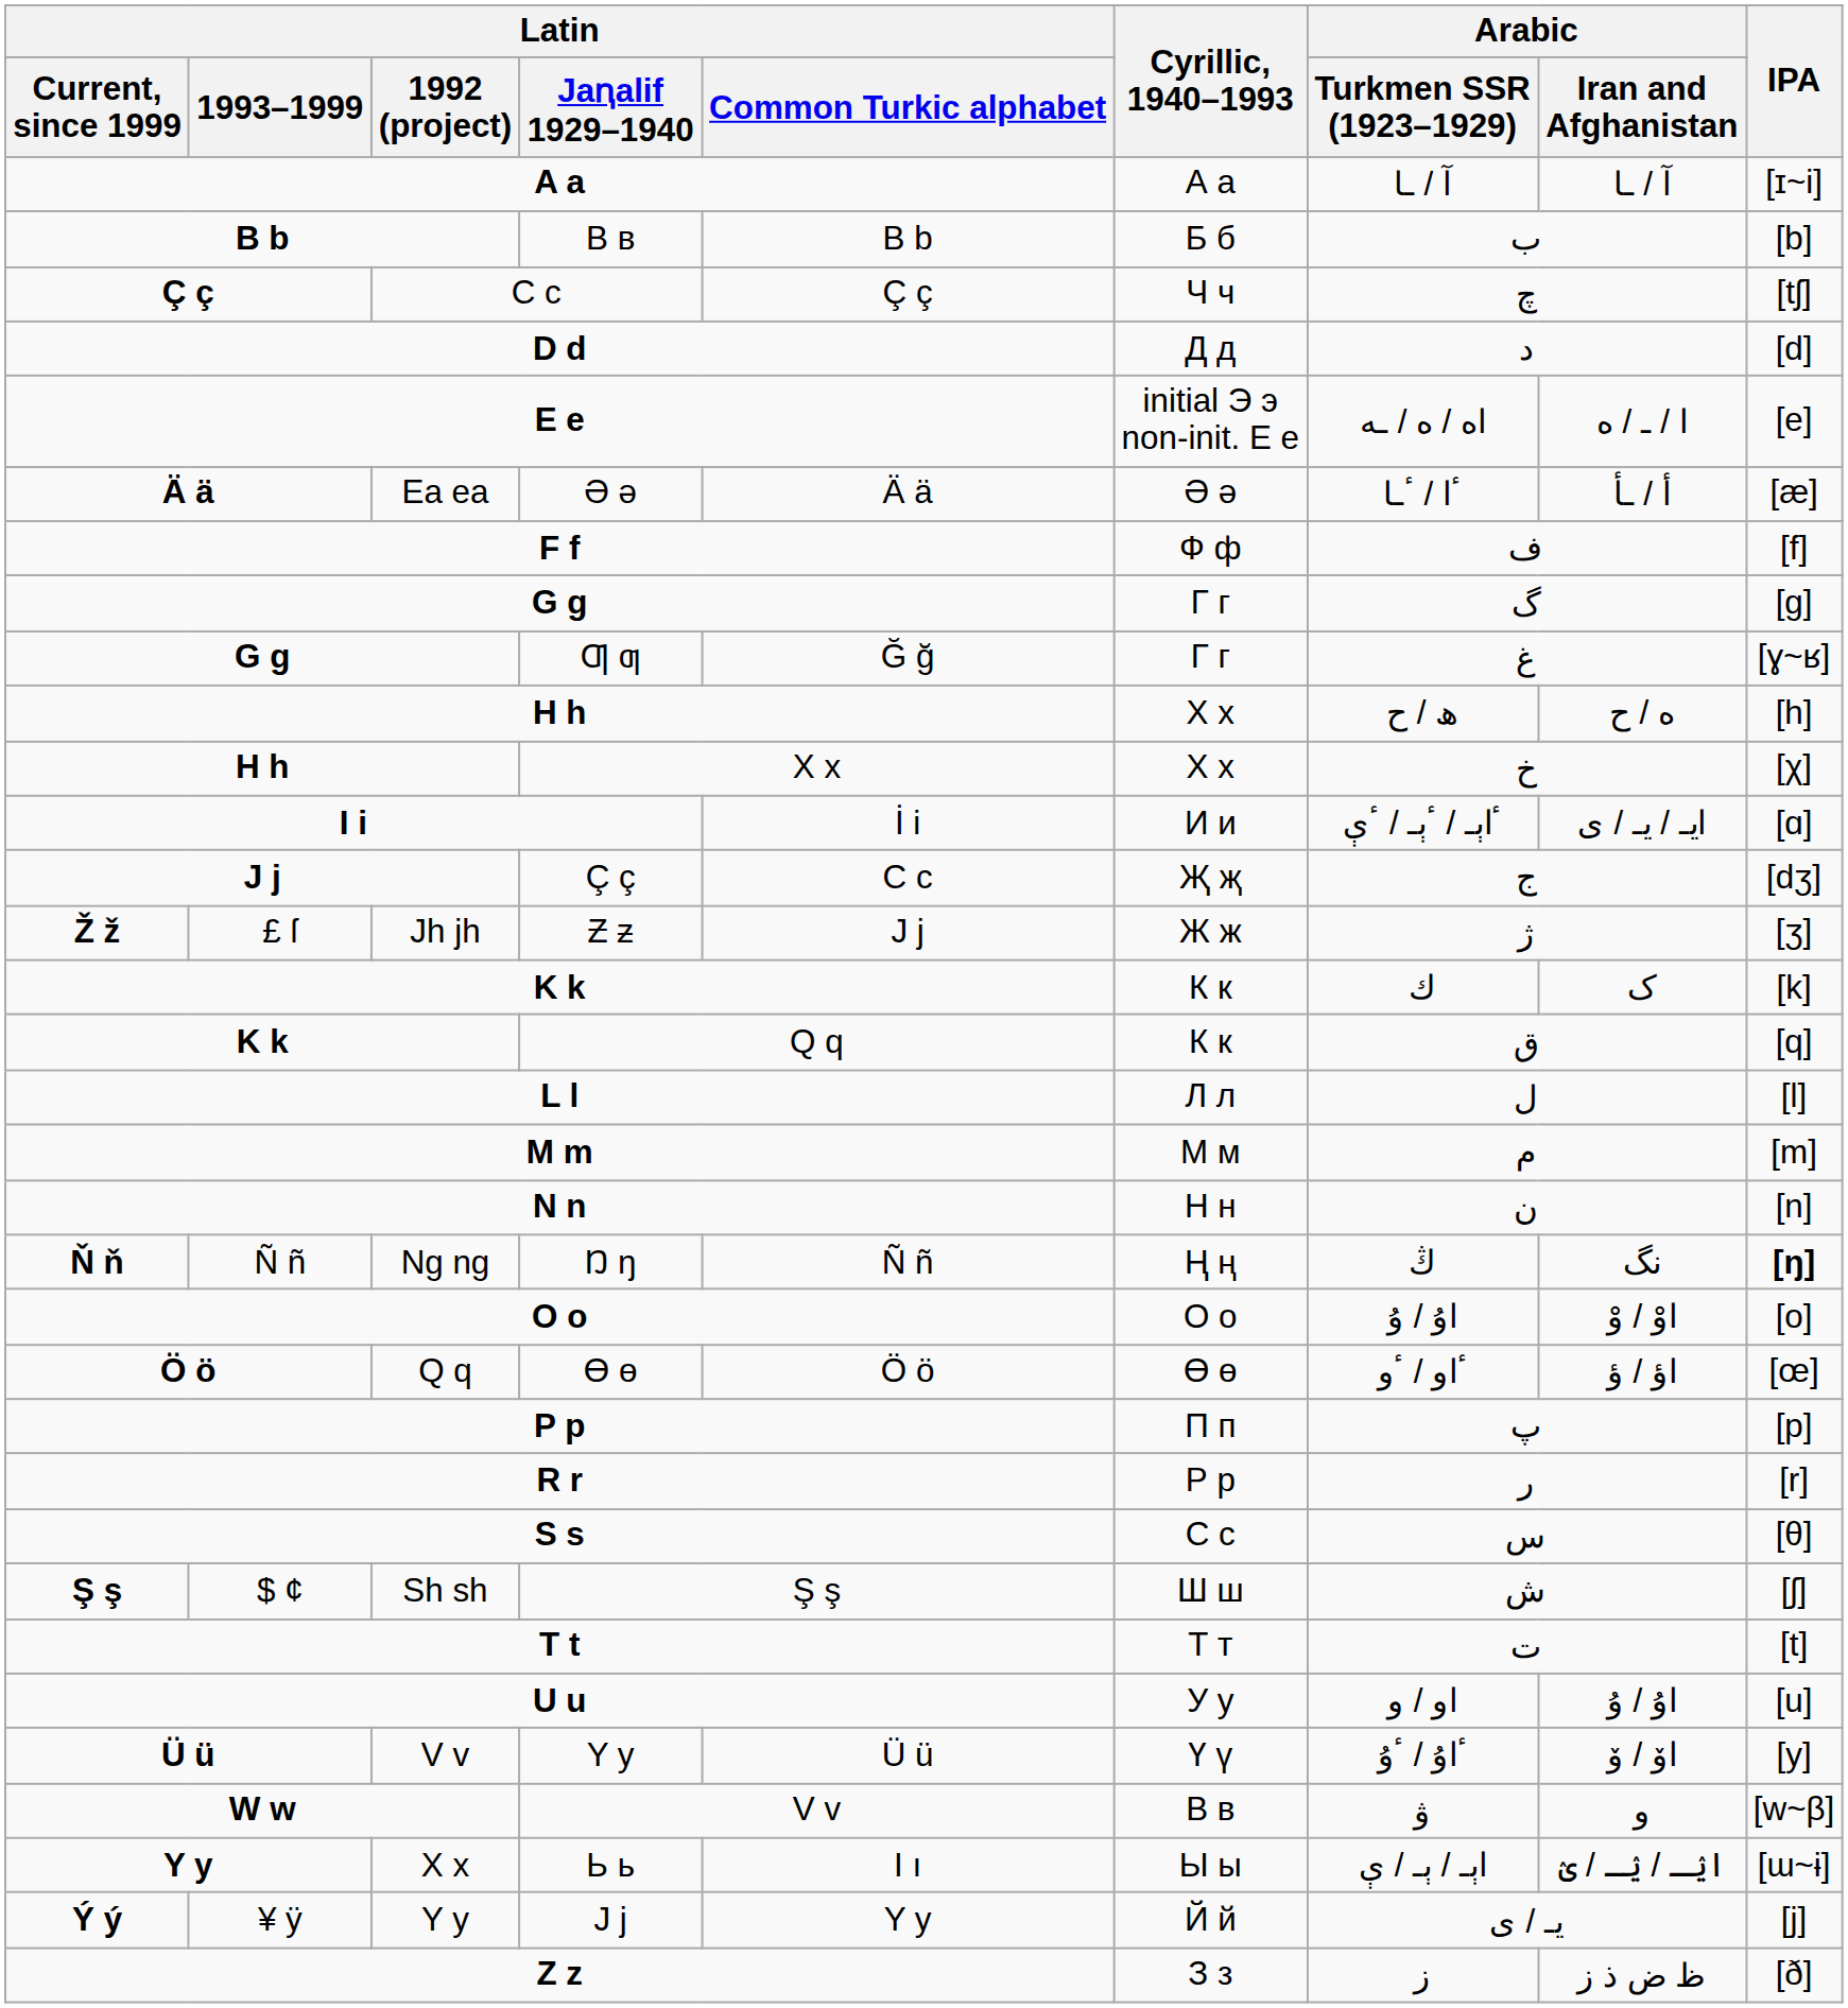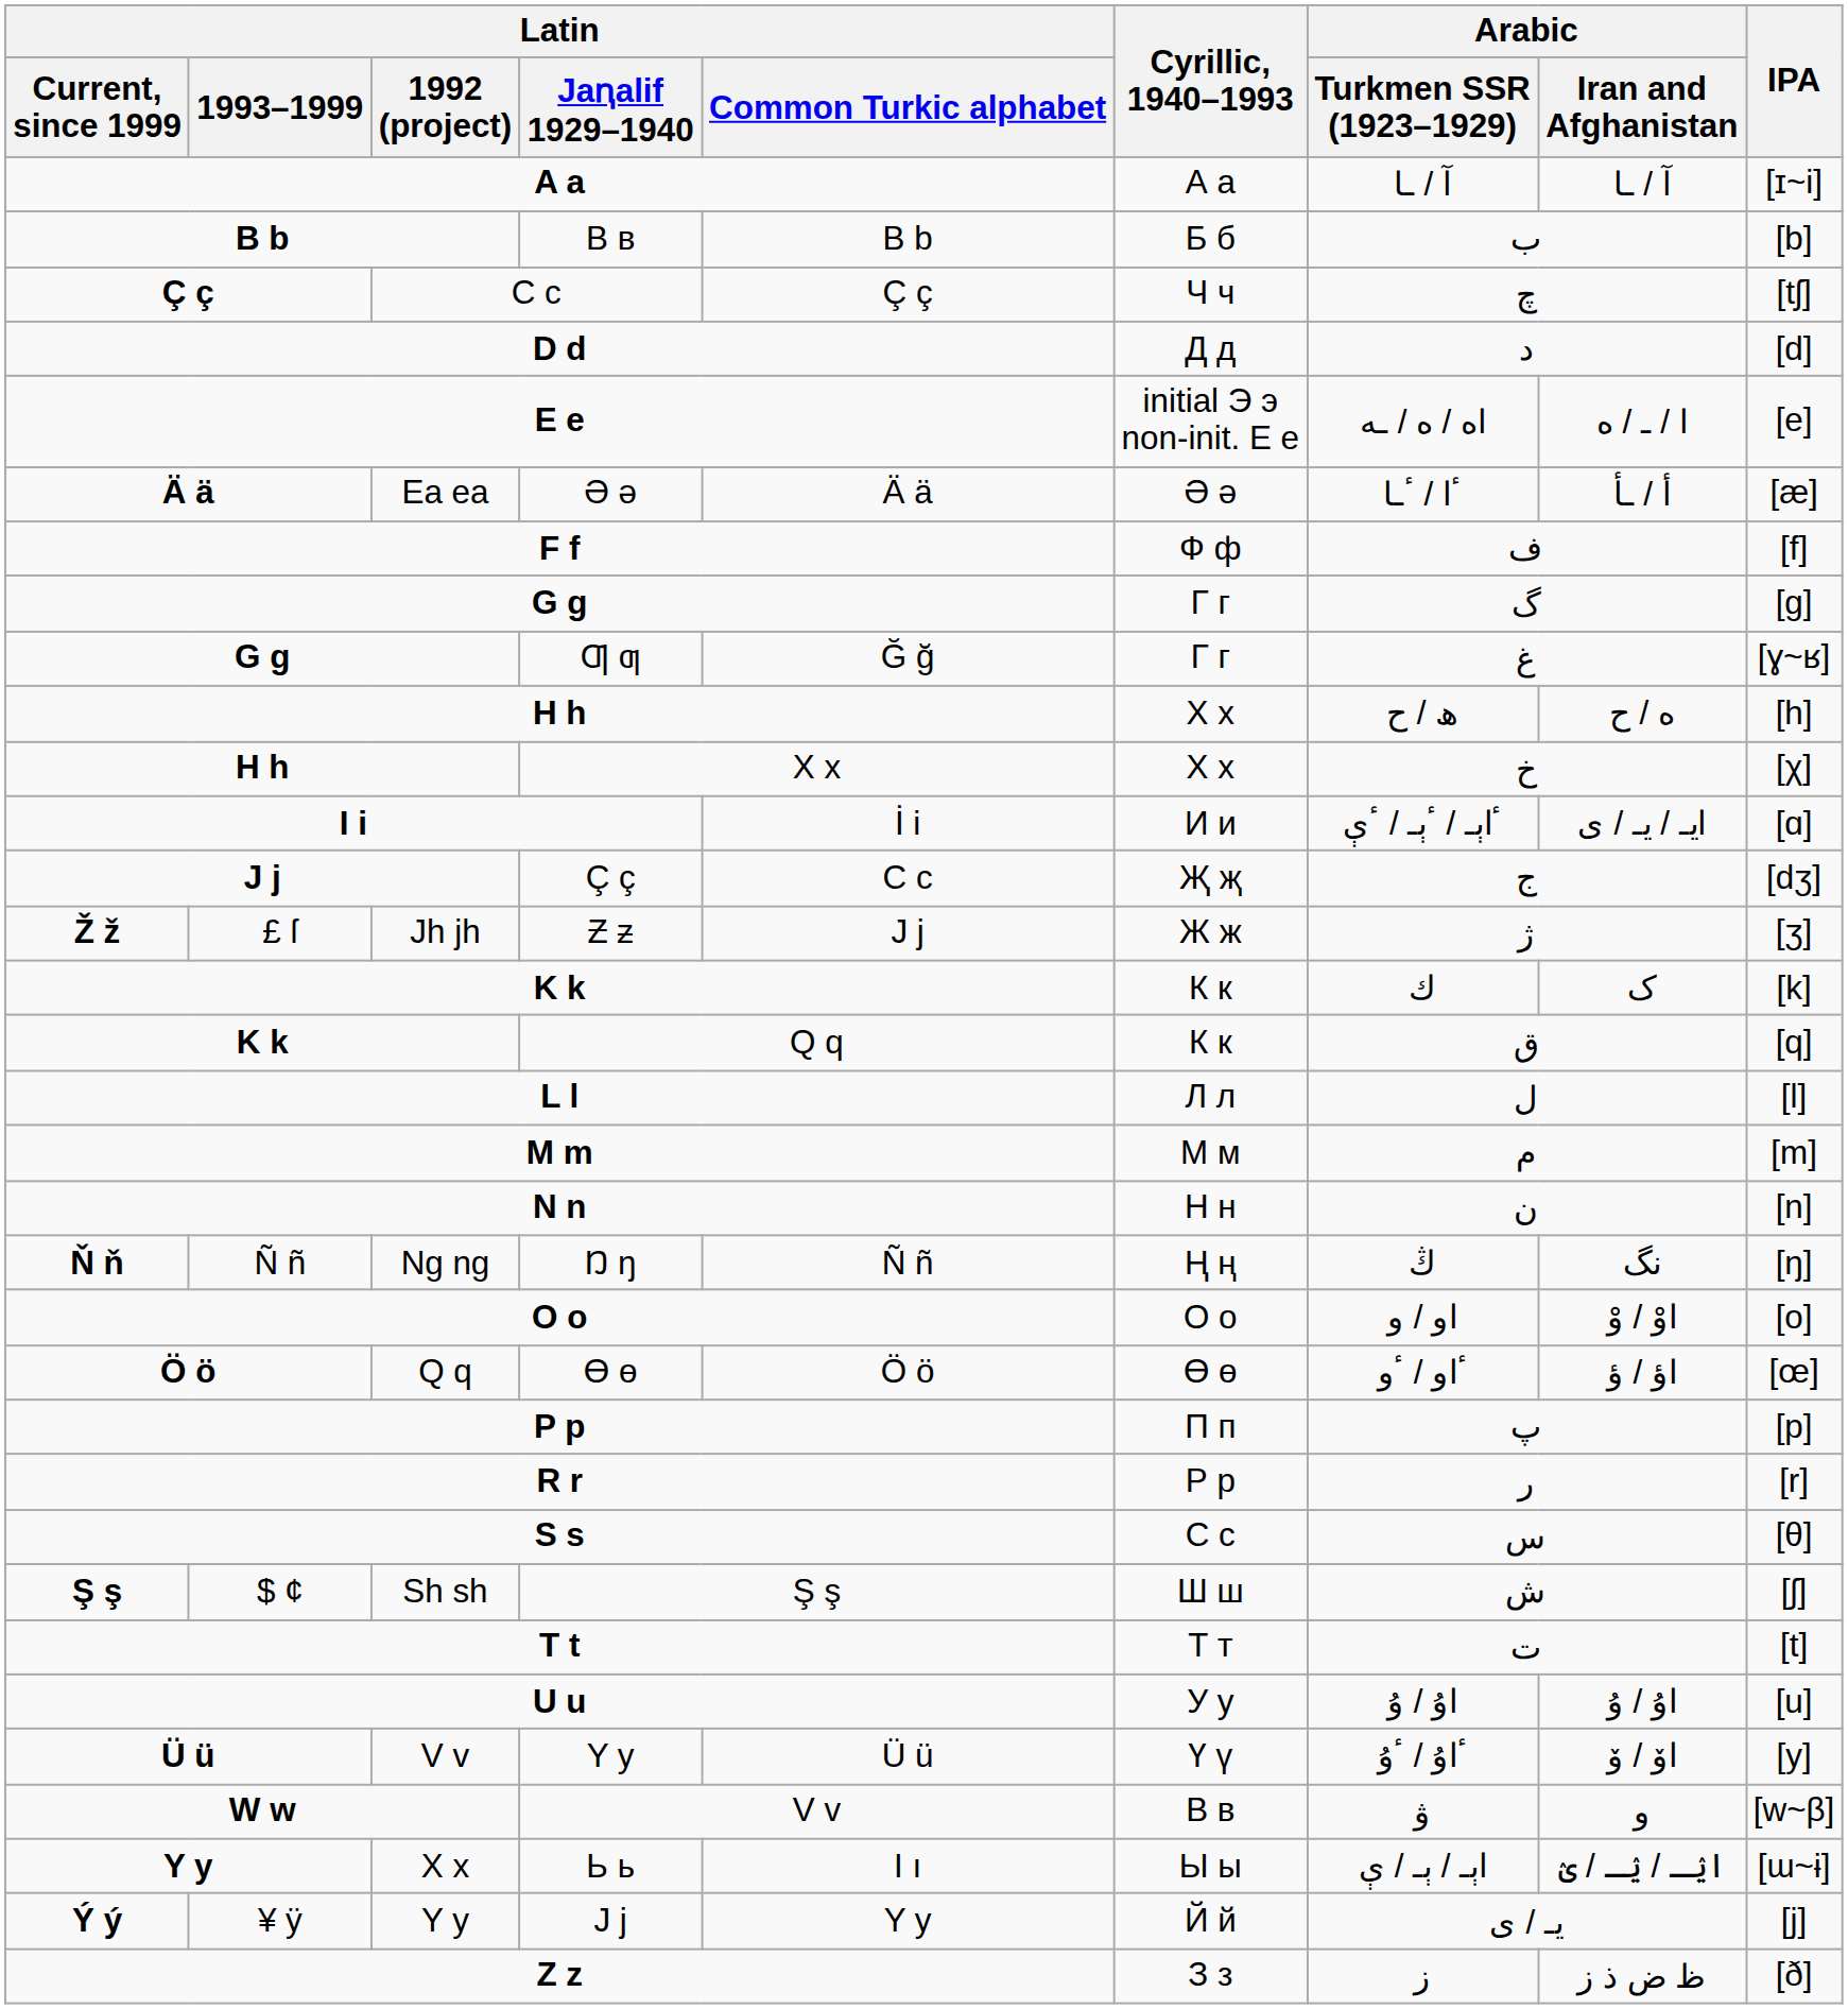 <table class="wikitable" style="text-align:center;">
 <tr>
 <th colspan=5>Latin</th>
 <th rowspan=2>Cyrillic,<br>1940–1993</th>
 <th colspan=2>Arabic</th>
 <th rowspan=2>IPA</th>
 </tr>
 <tr>
 <th>Current,<br>since 1999</th>
 <th>1993–1999</th>
 <th>1992<br>(project)</th>
 <th><a href='#'>Jaꞑalif</a><br>1929–1940</th>
 <th><a href='#'>Common Turkic alphabet</a></th>
 <th>Turkmen SSR<br>(1923–1929)</th>
 <th>Iran and<br>Afghanistan</th>
 </tr>
 <tr>
 <td colspan=5><strong>A a</strong></td>
 <td>А а</td>
 <td><span>آ / ـا</span></td>
 <td><span>آ / ـا</span></td>
 <td class="IPA">[ɪ~i]</td>
 </tr>
 <tr>
 <td colspan=3><strong>B b</strong></td>
 <td>B ʙ</td>
 <td>B b</td>
 <td>Б б</td>
 <td colspan=2><span>ب</span></td>
 <td class="IPA">[b]</td>
 </tr>
 <tr>
 <td colspan=2><strong>Ç ç</strong></td>
 <td colspan=2>C c</td>
 <td>Ç ç</td>
 <td>Ч ч</td>
 <td colspan=2><span>چ</span></td>
 <td class="IPA">[tʃ]</td>
 </tr>
 <tr>
 <td colspan=5><strong>D d</strong></td>
 <td>Д д</td>
 <td colspan=2><span>د</span></td>
 <td class="IPA">[d]</td>
 </tr>
 <tr>
 <td colspan=5><strong>E e</strong></td>
 <td>initial Э э<br>non-init. Е е</td>
 <td><span>اە / ە / ـە</span></td>
 <td><span> ا / ـ / ه</span></td>
 <td class="IPA">[e]</td>
 </tr>
 <tr>
 <td colspan=2><strong>Ä ä</strong></td>
 <td>Ea ea</td>
 <td>Ә ә</td>
 <td>Ä ä</td>
 <td>Ә ә</td>
 <td><span>ٴا / ٴـا</span></td>
 <td><span> أ / ـأ</span></td>
 <td class="IPA">[æ]</td>
 </tr>
 <tr>
 <td colspan=5><strong>F f</strong></td>
 <td>Ф ф</td>
 <td colspan=2><span>ف</span></td>
 <td class="IPA">[f]</td>
 </tr>
 <tr>
 <td colspan=5><strong>G g</strong></td>
 <td>Г г</td>
 <td colspan=2><span>گ</span></td>
 <td class="IPA">[ɡ]</td>
 </tr>
 <tr>
 <td colspan=3><strong>G g</strong></td>
 <td>Ƣ ƣ</td>
 <td>Ğ ğ</td>
 <td>Г г</td>
 <td colspan=2><span>غ</span></td>
 <td class="IPA">[ɣ~ʁ]</td>
 </tr>
 <tr>
 <td colspan=5><strong>H h</strong></td>
 <td>Х х</td>
 <td><span>ھ / ح</span></td>
 <td><span> ە / ح</span></td>
 <td class="IPA">[h]</td>
 </tr>
 <tr>
 <td colspan=3><strong>H h</strong></td>
 <td colspan=2>X x</td>
 <td>Х х</td>
 <td colspan=2><span>خ</span></td>
 <td class="IPA">[χ]</td>
 </tr>
 <tr>
 <td colspan=4><strong>I i</strong></td>
 <td>İ i</td>
 <td>И и</td>
 <td><span>ٴاېـ /  ٴېـ /  ٴې</span></td>
 <td><span>ایـ / یـ / ی</span></td>
 <td class="IPA">[ɑ]</td>
 </tr>
 <tr>
 <td colspan=3><strong>J j</strong></td>
 <td>Ç ç</td>
 <td>C c</td>
 <td>Җ җ</td>
 <td colspan=2><span>ج</span></td>
 <td class="IPA">[dʒ]</td>
 </tr>
 <tr>
 <td><strong>Ž ž</strong></td>
 <td>£ ſ</td>
 <td>Jh jh</td>
 <td>Ƶ ƶ</td>
 <td>J j</td>
 <td>Ж ж</td>
 <td colspan=2><span>ژ</span></td>
 <td class="IPA">[ʒ]</td>
 </tr>
 <tr>
 <td colspan=5><strong>K k</strong></td>
 <td>К к</td>
 <td><span>ك </span></td>
 <td><span> ک</span></td>
 <td class="IPA">[k]</td>
 </tr>
 <tr>
 <td colspan=3><strong>K k</strong></td>
 <td colspan=2>Q q</td>
 <td>К к</td>
 <td colspan=2><span>ق</span></td>
 <td class="IPA">[q]</td>
 </tr>
 <tr>
 <td colspan=5><strong>L l</strong></td>
 <td>Л л</td>
 <td colspan=2><span>ل</span></td>
 <td class="IPA">[l]</td>
 </tr>
 <tr>
 <td colspan=5><strong>M m</strong></td>
 <td>М м</td>
 <td colspan=2><span>م</span></td>
 <td class="IPA">[m]</td>
 </tr>
 <tr>
 <td colspan=5><strong>N n</strong></td>
 <td>Н н</td>
 <td colspan=2><span>ن</span></td>
 <td class="IPA">[n]</td>
 </tr>
 <tr>
 <td><strong>Ň ň</strong></td>
 <td>Ñ ñ</td>
 <td>Ng ng</td>
 <td>Ŋ ŋ</td>
 <td>Ñ ñ</td>
 <td>Ң ң</td>
 <td><span>ڭ</span></td>
 <td><span>نگ</span></td>
-<td class="IPA"><strong>[ŋ]</strong></td>
+<td class="IPA">[ŋ]</td>
 </tr>
 <tr>
 <td colspan=5><strong>O o</strong></td>
 <td>О о</td>
-<td><span>اۇ / ۇ</span></td>
+<td><span>او / و</span></td>
 <td><span>اوْ / وْ</span></td>
 <td class="IPA">[o]</td>
 </tr>
 <tr>
 <td colspan=2><strong>Ö ö</strong></td>
 <td>Q q</td>
 <td>Ө ө</td>
 <td>Ö ö</td>
 <td>Ө ө</td>
 <td><span>ٴاو / ٴو</span></td>
 <td><span>اؤ / ؤ</span></td>
 <td class="IPA">[œ]</td>
 </tr>
 <tr>
 <td colspan=5><strong>P p</strong></td>
 <td>П п</td>
 <td colspan=2><span>پ</span></td>
 <td class="IPA">[p]</td>
 </tr>
 <tr>
 <td colspan=5><strong>R r</strong></td>
 <td>Р р</td>
 <td colspan=2><span>ر</span></td>
 <td class="IPA">[r]</td>
 </tr>
 <tr>
 <td colspan=5><strong>S s</strong></td>
 <td>С с</td>
 <td colspan=2><span>س</span></td>
 <td class="IPA">[θ]</td>
 </tr>
 <tr>
 <td><strong>Ş ş</strong></td>
 <td>$ ¢</td>
 <td>Sh sh</td>
 <td colspan=2>Ş ş</td>
 <td>Ш ш</td>
 <td colspan=2><span>ش</span></td>
 <td class="IPA">[ʃ]</td>
 </tr>
 <tr>
 <td colspan=5><strong>T t</strong></td>
 <td>Т т</td>
 <td colspan=2><span>ت</span></td>
 <td class="IPA">[t]</td>
 </tr>
 <tr>
 <td colspan=5><strong>U u</strong></td>
 <td>У у</td>
-<td><span>او / و</span></td>
+<td><span>اۇ / ۇ</span></td>
 <td><span>اۇ / ۇ </span></td>
 <td class="IPA">[u]</td>
 </tr>
 <tr>
 <td colspan=2><strong>Ü ü</strong></td>
 <td>V v</td>
 <td>Y y</td>
 <td>Ü ü</td>
 <td>Ү ү</td>
 <td><span>ٴاۇ / ٴۇ</span></td>
 <td><span>اۆ / ۆ</span></td>
 <td class="IPA">[y]</td>
 </tr>
 <tr>
 <td colspan=3><strong>W w</strong></td>
 <td colspan=2>V v</td>
 <td>В в</td>
 <td><span>ۋ</span></td>
 <td><span>و</span></td>
 <td class="IPA">[w~β]</td>
 </tr>
 <tr>
 <td colspan=2><strong>Y y</strong></td>
 <td>X x</td>
 <td>Ь ь</td>
 <td>I ı</td>
 <td>Ы ы</td>
 <td><span>اېـ /  ېـ /  ې</span></td>
 <td><span>اؽـ / ؽـ / ؽ</span></td>
 <td class="IPA">[ɯ~ɨ]</td>
 </tr>
 <tr>
 <td><strong>Ý ý</strong></td>
 <td>¥ ÿ</td>
 <td>Y y</td>
 <td>J j</td>
 <td>Y y</td>
 <td>Й й</td>
 <td colspan=2><span>یـ / ی</span></td>
 <td class="IPA">[j]</td>
 </tr>
 <tr>
 <td colspan=5><strong>Z z</strong></td>
 <td>З з</td>
 <td><span>ز</span></td>
 <td><span>ظ ض ذ ز</span></td>
 <td class="IPA">[ð]</td>
 </tr>
 </table>
